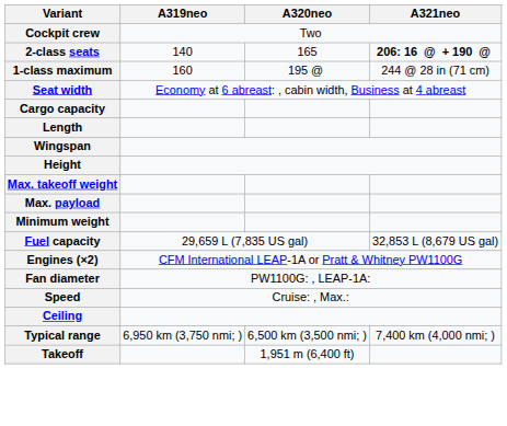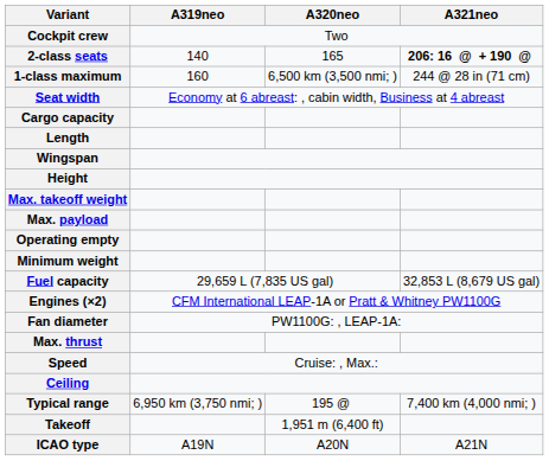 <table class="wikitable sortable sticky-header" style="text-align:center;background:#f8f9faff;">
 <tr>
 <th>Variant</th>
 <th>A319neo</th>
 <th>A320neo</th>
 <th>A321neo</th>
 </tr>
 <tr>
 <th>Cockpit crew</th>
 <td colspan="3">Two</td>
 </tr>
 <tr>
 <th>2-class <a href='#'>seats</a></th>
 <td>140</td>
 <td>165</td>
 <td><strong>206: 16  @  + 190  @ </strong></td>
 </tr>
 <tr>
 <th>1-class maximum</th>
 <td>160</td>
-<td>195 @ </td>
+<td>6,500 km (3,500 nmi; )</td>
 <td>244 @ 28 in (71 cm)</td>
 </tr>
 <tr>
 <th><a href='#'>Seat width</a></th>
 <td colspan="3"><a href='#'>Economy</a> at <a href='#'>6 abreast</a>: ,  cabin width, <a href='#'>Business</a> at <a href='#'>4 abreast</a></td>
 </tr>
 <tr>
 <th>Cargo capacity</th>
 <td></td>
 <td></td>
 <td></td>
 </tr>
 <tr>
 <th>Length</th>
 <td></td>
 <td></td>
 <td></td>
 </tr>
 <tr>
 <th>Wingspan</th>
 <td colspan="3"></td>
 </tr>
 <tr>
 <th>Height</th>
 <td colspan="3"></td>
 </tr>
 <tr>
 <th><a href='#'>Max. takeoff weight</a></th>
 <td></td>
 <td></td>
 <td></td>
 </tr>
 <tr>
 <th>Max. <a href='#'>payload</a></th>
 <td></td>
 <td></td>
 <td></td>
 </tr>
 <tr>
+<th>Operating empty </th>
+<td></td>
+<td></td>
+<td></td>
+</tr>
+<tr>
 <th>Minimum weight</th>
 <td></td>
 <td></td>
 <td></td>
 </tr>
 <tr>
 <th><a href='#'>Fuel</a> capacity</th>
 <td colspan="2">29,659 L (7,835 US gal)</td>
 <td>32,853 L (8,679 US gal)</td>
 </tr>
 <tr>
 <th>Engines (×2)</th>
 <td colspan="3"><a href='#'>CFM International LEAP</a>-1A or <a href='#'>Pratt & Whitney PW1100G</a></td>
 </tr>
 <tr>
 <th>Fan diameter</th>
 <td colspan="3">PW1100G: , LEAP-1A: </td>
 </tr>
 <tr>
+<th>Max. <a href='#'>thrust</a></th>
+<td></td>
+<td></td>
+<td></td>
+</tr>
+<tr>
 <th>Speed</th>
 <td colspan="3">Cruise: , Max.: </td>
 </tr>
 <tr>
 <th><a href='#'>Ceiling</a></th>
 <td colspan=3></td>
 </tr>
 <tr>
 <th>Typical range</th>
 <td>6,950 km (3,750 nmi; )</td>
-<td>6,500 km (3,500 nmi; )</td>
+<td>195 @ </td>
 <td>7,400 km (4,000 nmi; )</td>
 </tr>
 <tr>
 <th>Takeoff</th>
 <td></td>
 <td>1,951 m (6,400 ft) </td>
 <td></td>
 </tr>
+<tr>
+<th>ICAO type</th>
+<td>A19N</td>
+<td>A20N</td>
+<td>A21N</td>
+</tr>
 </table>
